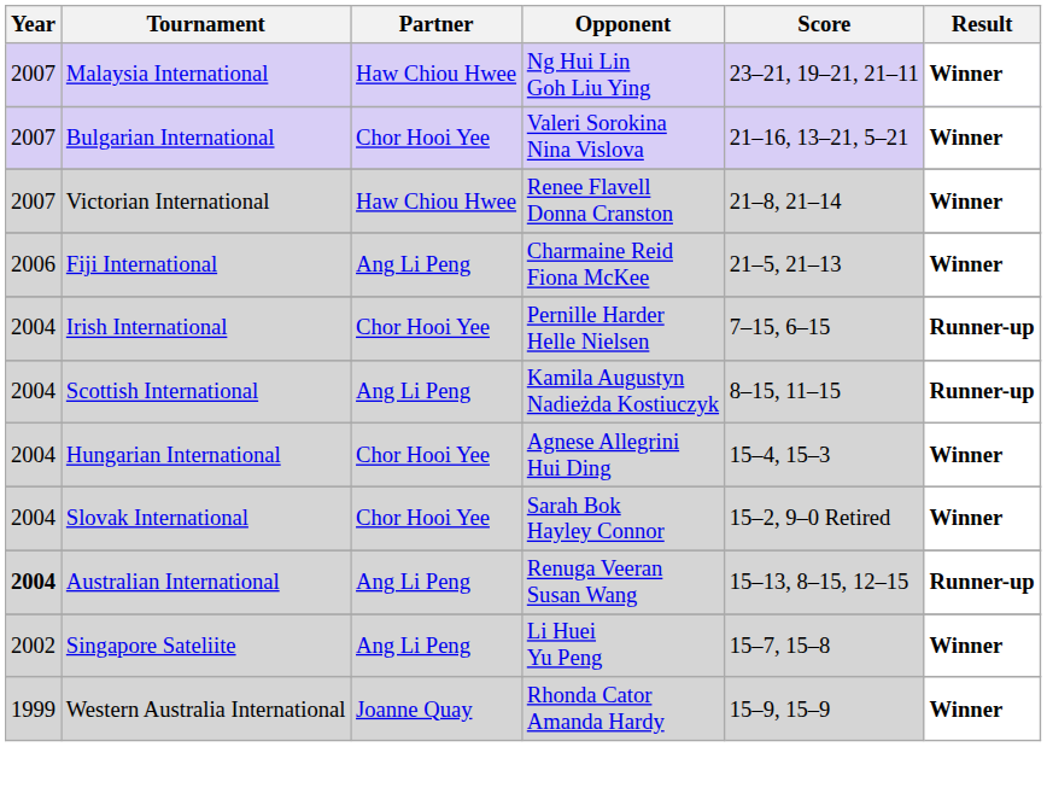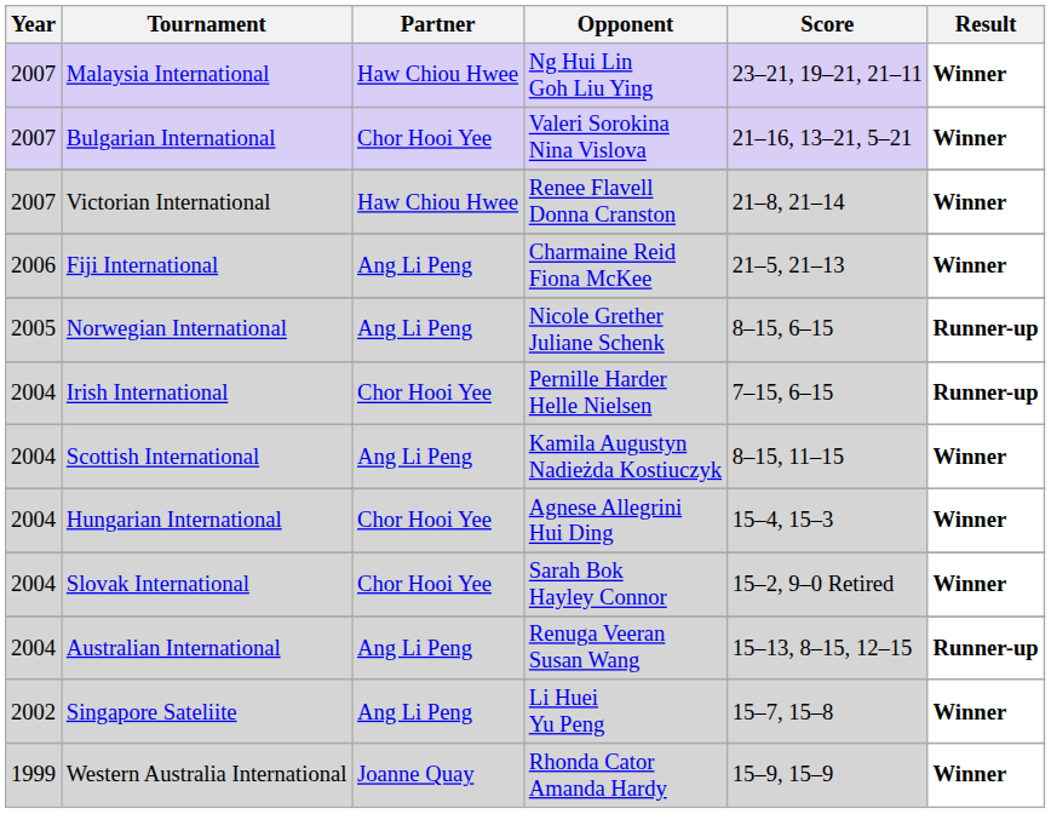 <table class="sortable wikitable" style="font-size: 90%;">
 <tr>
 <th>Year</th>
 <th>Tournament</th>
 <th>Partner</th>
 <th>Opponent</th>
 <th>Score</th>
 <th>Result</th>
 </tr>
 <tr style="background:#D8CEF6">
 <td align="center">2007</td>
 <td align="left"><a href='#'>Malaysia International</a></td>
 <td align="left"> <a href='#'>Haw Chiou Hwee</a></td>
 <td align="left"> <a href='#'>Ng Hui Lin</a> <br>  <a href='#'>Goh Liu Ying</a></td>
 <td align="left">23–21, 19–21, 21–11</td>
 <td style="text-align:left; background:white"> <strong>Winner</strong></td>
 </tr>
 <tr>
 </tr>
 <tr style="background:#D8CEF6">
 <td align="center">2007</td>
 <td align="left"><a href='#'>Bulgarian International</a></td>
 <td align="left"> <a href='#'>Chor Hooi Yee</a></td>
 <td align="left"> <a href='#'>Valeri Sorokina</a> <br>  <a href='#'>Nina Vislova</a></td>
 <td align="left">21–16, 13–21, 5–21</td>
 <td style="text-align:left; background:white"> <strong>Winner</strong></td>
 </tr>
 <tr>
 </tr>
 <tr style="background:#D5D5D5">
 <td align="center">2007</td>
 <td align="left">Victorian International</td>
 <td align="left"> <a href='#'>Haw Chiou Hwee</a></td>
 <td align="left"> <a href='#'>Renee Flavell</a> <br>  <a href='#'>Donna Cranston</a></td>
 <td align="left">21–8, 21–14</td>
 <td style="text-align:left; background:white"> <strong>Winner</strong></td>
 </tr>
 <tr>
 </tr>
 <tr style="background:#D5D5D5">
 <td align="center">2006</td>
 <td align="left"><a href='#'>Fiji International</a></td>
 <td align="left"> <a href='#'>Ang Li Peng</a></td>
 <td align="left"> <a href='#'>Charmaine Reid</a> <br>  <a href='#'>Fiona McKee</a></td>
 <td align="left">21–5, 21–13</td>
 <td style="text-align:left; background:white"> <strong>Winner</strong></td>
 </tr>
 <tr>
 </tr>
+<tr style="background:#D5D5D5">
+<td align="center">2005</td>
+<td align="left"><a href='#'>Norwegian International</a></td>
+<td align="left"> <a href='#'>Ang Li Peng</a></td>
+<td align="left"> <a href='#'>Nicole Grether</a> <br>  <a href='#'>Juliane Schenk</a></td>
+<td align="left">8–15, 6–15</td>
+<td style="text-align:left; background:white"> <strong>Runner-up</strong></td>
+</tr>
 <tr>
 </tr>
 <tr style="background:#D5D5D5">
 <td align="center">2004</td>
 <td align="left"><a href='#'>Irish International</a></td>
 <td align="left"> <a href='#'>Chor Hooi Yee</a></td>
 <td align="left"> <a href='#'>Pernille Harder</a> <br>  <a href='#'>Helle Nielsen</a></td>
 <td align="left">7–15, 6–15</td>
 <td style="text-align:left; background:white"> <strong>Runner-up</strong></td>
 </tr>
 <tr>
 </tr>
 <tr style="background:#D5D5D5">
 <td align="center">2004</td>
 <td align="left"><a href='#'>Scottish International</a></td>
 <td align="left"> <a href='#'>Ang Li Peng</a></td>
 <td align="left"> <a href='#'>Kamila Augustyn</a> <br>  <a href='#'>Nadieżda Kostiuczyk</a></td>
 <td align="left">8–15, 11–15</td>
-<td style="text-align:left; background:white"> <strong>Runner-up</strong></td>
+<td style="text-align:left; background:white"> <strong>Winner</strong></td>
 </tr>
 <tr>
 </tr>
 <tr style="background:#D5D5D5">
 <td align="center">2004</td>
 <td align="left"><a href='#'>Hungarian International</a></td>
 <td align="left"> <a href='#'>Chor Hooi Yee</a></td>
 <td align="left"> <a href='#'>Agnese Allegrini</a> <br>  <a href='#'>Hui Ding</a></td>
 <td align="left">15–4, 15–3</td>
 <td style="text-align:left; background:white"> <strong>Winner</strong></td>
 </tr>
 <tr>
 </tr>
 <tr style="background:#D5D5D5">
 <td align="center">2004</td>
 <td align="left"><a href='#'>Slovak International</a></td>
 <td align="left"> <a href='#'>Chor Hooi Yee</a></td>
 <td align="left"> <a href='#'>Sarah Bok</a> <br>  <a href='#'>Hayley Connor</a></td>
 <td align="left">15–2, 9–0 Retired</td>
 <td style="text-align:left; background:white"> <strong>Winner</strong></td>
 </tr>
 <tr>
 </tr>
 <tr style="background:#D5D5D5">
-<td align="center"><strong>2004</strong></td>
+<td align="center">2004</td>
 <td align="left"><a href='#'>Australian International</a></td>
 <td align="left"> <a href='#'>Ang Li Peng</a></td>
 <td align="left"> <a href='#'>Renuga Veeran</a> <br>  <a href='#'>Susan Wang</a></td>
 <td align="left">15–13, 8–15, 12–15</td>
 <td style="text-align:left; background:white"> <strong>Runner-up</strong></td>
 </tr>
 <tr>
 </tr>
 <tr style="background:#D5D5D5">
 <td align="center">2002</td>
 <td align="left"><a href='#'>Singapore Sateliite</a></td>
 <td align="left"> <a href='#'>Ang Li Peng</a></td>
 <td align="left"> <a href='#'>Li Huei</a> <br>  <a href='#'>Yu Peng</a></td>
 <td align="left">15–7, 15–8</td>
 <td style="text-align:left; background:white"> <strong>Winner</strong></td>
 </tr>
 <tr>
 </tr>
 <tr style="background:#D5D5D5">
 <td align="center">1999</td>
 <td align="left">Western Australia International</td>
 <td align="left"> <a href='#'>Joanne Quay</a></td>
 <td align="left"> <a href='#'>Rhonda Cator</a> <br>  <a href='#'>Amanda Hardy</a></td>
 <td align="left">15–9, 15–9</td>
 <td style="text-align:left; background:white"> <strong>Winner</strong></td>
 </tr>
 </table>
